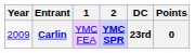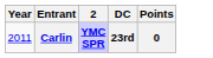 <table class="wikitable" style="text-align:center; font-size:85%">
 <tr>
 <th>Year</th>
 <th>Entrant</th>
-<th>1</th>
 <th>2</th>
 <th>DC</th>
 <th>Points</th>
 </tr>
 <tr>
-<td><a href='#'>2009</a></td>
+<td><a href='#'>2011</a></td>
 <th nowrap><a href='#'>Carlin</a></th>
-<td style="background:#EFCFFF;"><a href='#'>YMC<br>FEA</a><br></td>
 <td style="background:#CFCFFF;"><strong><a href='#'>YMC<br>SPR</a><br></strong></td>
 <th>23rd</th>
 <th>0</th>
 </tr>
 </table>
